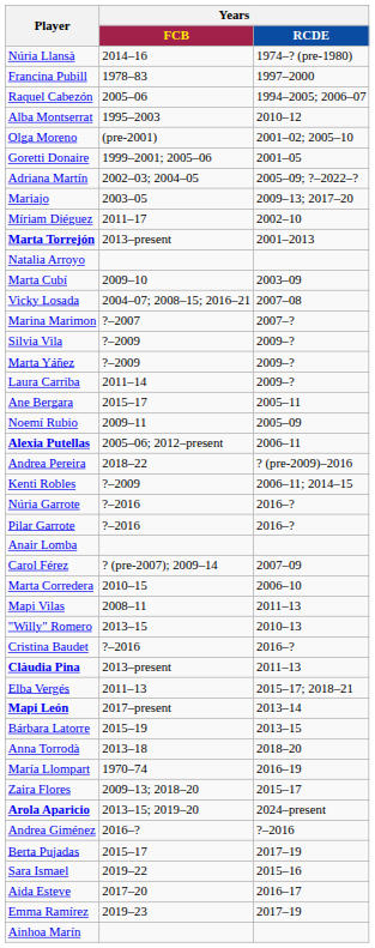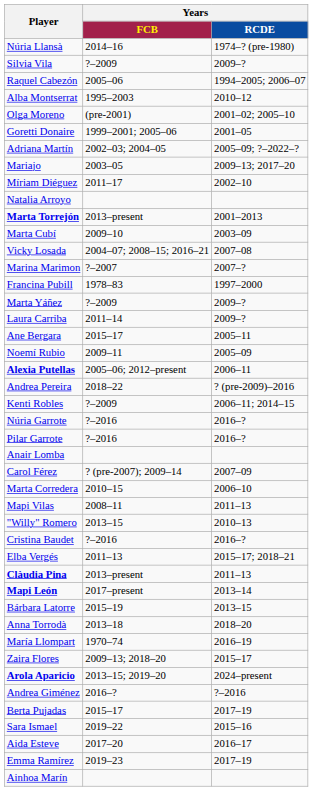 <table class="wikitable">
 <tr>
 <th rowspan="2">Player</th>
 <th colspan="2">Years</th>
 </tr>
 <tr>
 <th style="color:#fff000; background-color:#A2214B;">FCB</th>
 <th style="color:#fff; background-color:#094ca1;">RCDE</th>
 </tr>
 <tr>
 <td><a href='#'>Núria Llansà</a> </td>
 <td>2014–16</td>
 <td>1974–? (pre-1980)</td>
 </tr>
 <tr>
-<td><a href='#'>Francina Pubill</a> </td>
-<td>1978–83</td>
-<td>1997–2000</td>
+<td><a href='#'>Silvia Vila</a></td>
+<td>?–2009</td>
+<td>2009–?</td>
 </tr>
 <tr>
 <td><a href='#'>Raquel Cabezón</a> </td>
 <td>2005–06</td>
 <td>1994–2005; 2006–07</td>
 </tr>
 <tr>
 <td><a href='#'>Alba Montserrat</a> </td>
 <td>1995–2003</td>
 <td>2010–12</td>
 </tr>
 <tr>
 <td><a href='#'>Olga Moreno</a></td>
 <td>(pre-2001)</td>
 <td>2001–02; 2005–10</td>
 </tr>
 <tr>
 <td><a href='#'>Goretti Donaire</a> </td>
 <td>1999–2001; 2005–06</td>
 <td>2001–05</td>
 </tr>
 <tr>
 <td><a href='#'>Adriana Martín</a> </td>
 <td>2002–03; 2004–05</td>
 <td>2005–09; ?–2022–?</td>
 </tr>
 <tr>
 <td><a href='#'>Mariajo</a> </td>
 <td>2003–05</td>
 <td>2009–13; 2017–20</td>
 </tr>
 <tr>
 <td><a href='#'>Míriam Diéguez</a> </td>
 <td>2011–17</td>
 <td>2002–10</td>
 </tr>
 <tr>
+<td><a href='#'>Natalia Arroyo</a></td>
+<td></td>
+<td></td>
+</tr>
+<tr>
 <td><strong><a href='#'>Marta Torrejón</a> </strong></td>
 <td>2013–present</td>
 <td>2001–2013</td>
-</tr>
-<tr>
-<td><a href='#'>Natalia Arroyo</a></td>
-<td></td>
-<td></td>
 </tr>
 <tr>
 <td><a href='#'>Marta Cubí</a> </td>
 <td>2009–10</td>
 <td>2003–09</td>
 </tr>
 <tr>
 <td><a href='#'>Vicky Losada</a> </td>
 <td>2004–07; 2008–15; 2016–21</td>
 <td>2007–08</td>
 </tr>
 <tr>
 <td><a href='#'>Marina Marimon</a></td>
 <td>?–2007</td>
 <td>2007–?</td>
 </tr>
 <tr>
-<td><a href='#'>Silvia Vila</a></td>
-<td>?–2009</td>
-<td>2009–?</td>
+<td><a href='#'>Francina Pubill</a> </td>
+<td>1978–83</td>
+<td>1997–2000</td>
 </tr>
 <tr>
 <td><a href='#'>Marta Yáñez</a></td>
 <td>?–2009</td>
 <td>2009–?</td>
 </tr>
 <tr>
 <td><a href='#'>Laura Carriba</a></td>
 <td>2011–14</td>
 <td>2009–?</td>
 </tr>
 <tr>
 <td><a href='#'>Ane Bergara</a> </td>
 <td>2015–17</td>
 <td>2005–11</td>
 </tr>
 <tr>
 <td><a href='#'>Noemí Rubio</a> </td>
 <td>2009–11</td>
 <td>2005–09</td>
 </tr>
 <tr>
 <td><strong><a href='#'>Alexia Putellas</a> </strong></td>
 <td>2005–06; 2012–present</td>
 <td>2006–11</td>
 </tr>
 <tr>
 <td><a href='#'>Andrea Pereira</a> </td>
 <td>2018–22</td>
 <td>? (pre-2009)–2016</td>
 </tr>
 <tr>
 <td> <a href='#'>Kenti Robles</a> </td>
 <td>?–2009</td>
 <td>2006–11; 2014–15</td>
 </tr>
 <tr>
 <td><a href='#'>Núria Garrote</a></td>
 <td>?–2016</td>
 <td>2016–?</td>
 </tr>
 <tr>
 <td><a href='#'>Pilar Garrote</a></td>
 <td>?–2016</td>
 <td>2016–?</td>
 </tr>
 <tr>
 <td><a href='#'>Anair Lomba</a></td>
 <td></td>
 <td></td>
 </tr>
 <tr>
 <td><a href='#'>Carol Férez</a> </td>
 <td>? (pre-2007); 2009–14</td>
 <td>2007–09</td>
 </tr>
 <tr>
 <td><a href='#'>Marta Corredera</a> </td>
 <td>2010–15</td>
 <td>2006–10</td>
 </tr>
 <tr>
 <td><a href='#'>Mapi Vilas</a> </td>
 <td>2008–11</td>
 <td>2011–13</td>
 </tr>
 <tr>
 <td><a href='#'>"Willy" Romero</a></td>
 <td>2013–15</td>
 <td>2010–13</td>
 </tr>
 <tr>
 <td><a href='#'>Cristina Baudet</a></td>
 <td>?–2016</td>
 <td>2016–?</td>
 </tr>
 <tr>
+<td><a href='#'>Elba Vergés</a></td>
+<td>2011–13</td>
+<td>2015–17; 2018–21</td>
+</tr>
+<tr>
 <td><strong><a href='#'>Clàudia Pina</a></strong></td>
 <td>2013–present</td>
 <td>2011–13</td>
-</tr>
-<tr>
-<td><a href='#'>Elba Vergés</a></td>
-<td>2011–13</td>
-<td>2015–17; 2018–21</td>
 </tr>
 <tr>
 <td><strong><a href='#'>Mapi León</a> </strong></td>
 <td>2017–present</td>
 <td>2013–14</td>
 </tr>
 <tr>
 <td><a href='#'>Bárbara Latorre</a> </td>
 <td>2015–19</td>
 <td>2013–15</td>
 </tr>
 <tr>
 <td><a href='#'>Anna Torrodà</a></td>
 <td>2013–18</td>
 <td>2018–20</td>
 </tr>
 <tr>
 <td><a href='#'>María Llompart</a></td>
 <td>1970–74</td>
 <td>2016–19</td>
 </tr>
 <tr>
 <td><a href='#'>Zaira Flores</a></td>
 <td>2009–13; 2018–20</td>
 <td>2015–17</td>
 </tr>
 <tr>
 <td><strong><a href='#'>Arola Aparicio</a></strong></td>
 <td>2013–15; 2019–20</td>
 <td>2024–present</td>
 </tr>
 <tr>
 <td><a href='#'>Andrea Giménez</a></td>
 <td>2016–?</td>
 <td>?–2016</td>
 </tr>
 <tr>
 <td><a href='#'>Berta Pujadas</a></td>
 <td>2015–17</td>
 <td>2017–19</td>
 </tr>
 <tr>
 <td> <a href='#'>Sara Ismael</a></td>
 <td>2019–22</td>
 <td>2015–16</td>
 </tr>
 <tr>
 <td><a href='#'>Aida Esteve</a></td>
 <td>2017–20</td>
 <td>2016–17</td>
 </tr>
 <tr>
 <td><a href='#'>Emma Ramírez</a></td>
 <td>2019–23</td>
 <td>2017–19</td>
 </tr>
 <tr>
 <td><a href='#'>Ainhoa Marín</a></td>
 <td></td>
 <td></td>
 </tr>
 </table>
